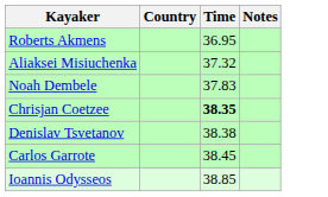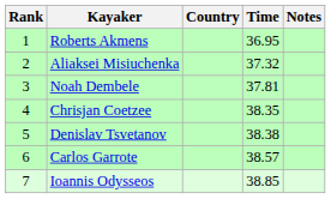 <table class="wikitable" style="text-align:center">
 <tr>
+<th>Rank</th>
 <th>Kayaker</th>
 <th>Country</th>
 <th>Time</th>
 <th>Notes</th>
 </tr>
 <tr bgcolor=bbffbb>
+<td>1</td>
 <td align="left"><a href='#'>Roberts Akmens</a></td>
 <td align="left"></td>
 <td>36.95</td>
 <td></td>
 </tr>
 <tr bgcolor=bbffbb>
+<td>2</td>
 <td align="left"><a href='#'>Aliaksei Misiuchenka</a></td>
 <td align="left"></td>
 <td>37.32</td>
 <td></td>
 </tr>
 <tr bgcolor=bbffbb>
+<td>3</td>
 <td align="left"><a href='#'>Noah Dembele</a></td>
 <td align="left"></td>
-<td>37.83</td>
+<td>37.81</td>
 <td></td>
 </tr>
 <tr bgcolor=bbffbb>
+<td>4</td>
 <td align="left"><a href='#'>Chrisjan Coetzee</a></td>
 <td align="left"></td>
-<td><strong>38.35</strong></td>
+<td>38.35</td>
 <td></td>
 </tr>
 <tr bgcolor=bbffbb>
+<td>5</td>
 <td align="left"><a href='#'>Denislav Tsvetanov</a></td>
 <td align="left"></td>
 <td>38.38</td>
 <td></td>
 </tr>
 <tr bgcolor=bbffbb>
+<td>6</td>
 <td align="left"><a href='#'>Carlos Garrote</a></td>
 <td align="left"></td>
-<td>38.45</td>
+<td>38.57</td>
 <td></td>
 </tr>
 <tr bgcolor=ddffdd>
+<td>7</td>
 <td align="left"><a href='#'>Ioannis Odysseos</a></td>
 <td align="left"></td>
 <td>38.85</td>
 <td></td>
 </tr>
 </table>
